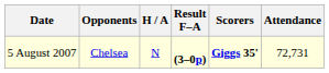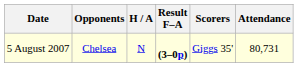 <table class="wikitable" style="text-align:center">
 <tr>
 <th>Date</th>
 <th>Opponents</th>
 <th>H / A</th>
 <th>Result<br>F–A</th>
 <th>Scorers</th>
 <th>Attendance</th>
 </tr>
 <tr bgcolor="#ffffdd">
 <td>5 August 2007</td>
 <td><a href='#'>Chelsea</a></td>
 <td><a href='#'>N</a></td>
 <td><strong><br>(3–0<a href='#'>p</a>)</strong></td>
-<td><strong><a href='#'>Giggs</a> 35'</strong></td>
-<td>72,731</td>
+<td><a href='#'>Giggs</a> 35'</td>
+<td>80,731</td>
 </tr>
 </table>
